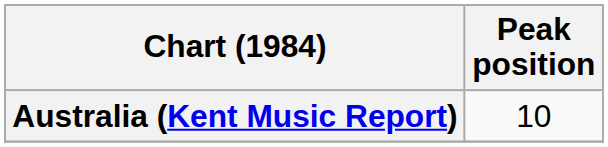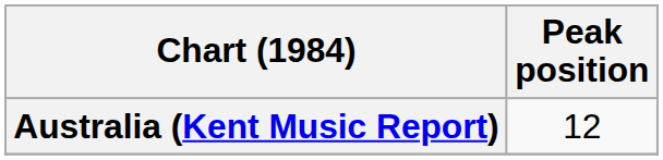 <table class="wikitable sortable plainrowheaders">
 <tr>
 <th>Chart (1984)</th>
 <th>Peak<br>position</th>
 </tr>
 <tr>
 <th scope="row">Australia (<a href='#'>Kent Music Report</a>)</th>
-<td align="center">10</td>
+<td align="center">12</td>
 </tr>
 <tr>
 </tr>
 <tr>
 </tr>
 <tr>
 </tr>
 <tr>
 </tr>
 <tr>
 </tr>
 </table>
